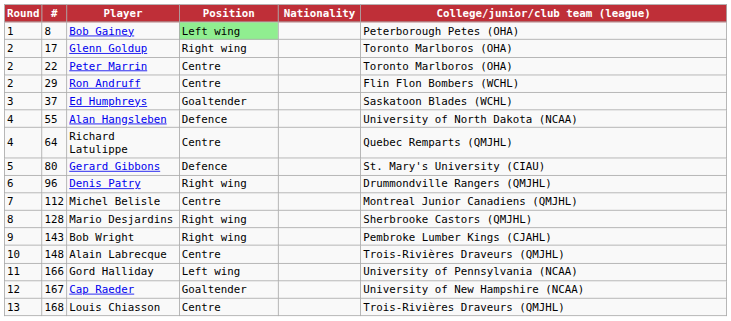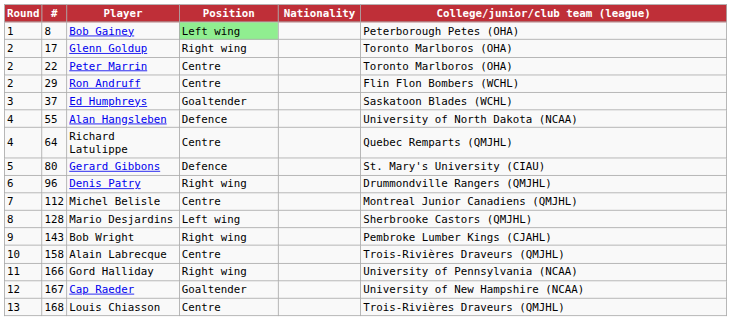 <table class="wikitable">
 <tr>
 <th style="background:#BF2F38;color:#FFFFFF;" width="2.75%">Round</th>
 <th style="background:#BF2F38;color:#FFFFFF;" width="2.75%">#</th>
 <th style="background:#BF2F38;color:#FFFFFF;" width="16.0%">Player</th>
 <th style="background:#BF2F38;color:#FFFFFF;" width="14.0%">Position</th>
 <th style="background:#BF2F38;color:#FFFFFF;" width="11.5%">Nationality</th>
 <th style="background:#BF2F38;color:#FFFFFF;" width="100.0%">College/junior/club team (league)</th>
 </tr>
 <tr>
 <td>1</td>
 <td>8</td>
 <td><a href='#'>Bob Gainey</a></td>
 <td style="background: lightgreen;">Left wing</td>
 <td></td>
 <td>Peterborough Petes (OHA)</td>
 </tr>
 <tr>
 <td>2</td>
 <td>17</td>
 <td><a href='#'>Glenn Goldup</a></td>
 <td>Right wing</td>
 <td></td>
 <td>Toronto Marlboros (OHA)</td>
 </tr>
 <tr>
 <td>2</td>
 <td>22</td>
 <td><a href='#'>Peter Marrin</a></td>
 <td>Centre</td>
 <td></td>
 <td>Toronto Marlboros (OHA)</td>
 </tr>
 <tr>
 <td>2</td>
 <td>29</td>
 <td><a href='#'>Ron Andruff</a></td>
 <td>Centre</td>
 <td></td>
 <td>Flin Flon Bombers (WCHL)</td>
 </tr>
 <tr>
 <td>3</td>
 <td>37</td>
 <td><a href='#'>Ed Humphreys</a></td>
 <td>Goaltender</td>
 <td></td>
 <td>Saskatoon Blades (WCHL)</td>
 </tr>
 <tr>
 <td>4</td>
 <td>55</td>
 <td><a href='#'>Alan Hangsleben</a></td>
 <td>Defence</td>
 <td></td>
 <td>University of North Dakota (NCAA)</td>
 </tr>
 <tr>
 <td>4</td>
 <td>64</td>
 <td>Richard Latulippe</td>
 <td>Centre</td>
 <td></td>
 <td>Quebec Remparts (QMJHL)</td>
 </tr>
 <tr>
 <td>5</td>
 <td>80</td>
 <td><a href='#'>Gerard Gibbons</a></td>
 <td>Defence</td>
 <td></td>
 <td>St. Mary's University (CIAU)</td>
 </tr>
 <tr>
 <td>6</td>
 <td>96</td>
 <td><a href='#'>Denis Patry</a></td>
 <td>Right wing</td>
 <td></td>
 <td>Drummondville Rangers (QMJHL)</td>
 </tr>
 <tr>
 <td>7</td>
 <td>112</td>
 <td>Michel Belisle</td>
 <td>Centre</td>
 <td></td>
 <td>Montreal Junior Canadiens (QMJHL)</td>
 </tr>
 <tr>
 <td>8</td>
 <td>128</td>
 <td>Mario Desjardins</td>
-<td>Right wing</td>
+<td>Left wing</td>
 <td></td>
 <td>Sherbrooke Castors (QMJHL)</td>
 </tr>
 <tr>
 <td>9</td>
 <td>143</td>
 <td>Bob Wright</td>
 <td>Right wing</td>
 <td></td>
 <td>Pembroke Lumber Kings (CJAHL)</td>
 </tr>
 <tr>
 <td>10</td>
-<td>148</td>
+<td>158</td>
 <td>Alain Labrecque</td>
 <td>Centre</td>
 <td></td>
 <td>Trois-Rivières Draveurs (QMJHL)</td>
 </tr>
 <tr>
 <td>11</td>
 <td>166</td>
 <td>Gord Halliday</td>
-<td>Left wing</td>
+<td>Right wing</td>
 <td></td>
 <td>University of Pennsylvania (NCAA)</td>
 </tr>
 <tr>
 <td>12</td>
 <td>167</td>
 <td><a href='#'>Cap Raeder</a></td>
 <td>Goaltender</td>
 <td></td>
 <td>University of New Hampshire (NCAA)</td>
 </tr>
 <tr>
 <td>13</td>
 <td>168</td>
 <td>Louis Chiasson</td>
 <td>Centre</td>
 <td></td>
 <td>Trois-Rivières Draveurs (QMJHL)</td>
 </tr>
 </table>
